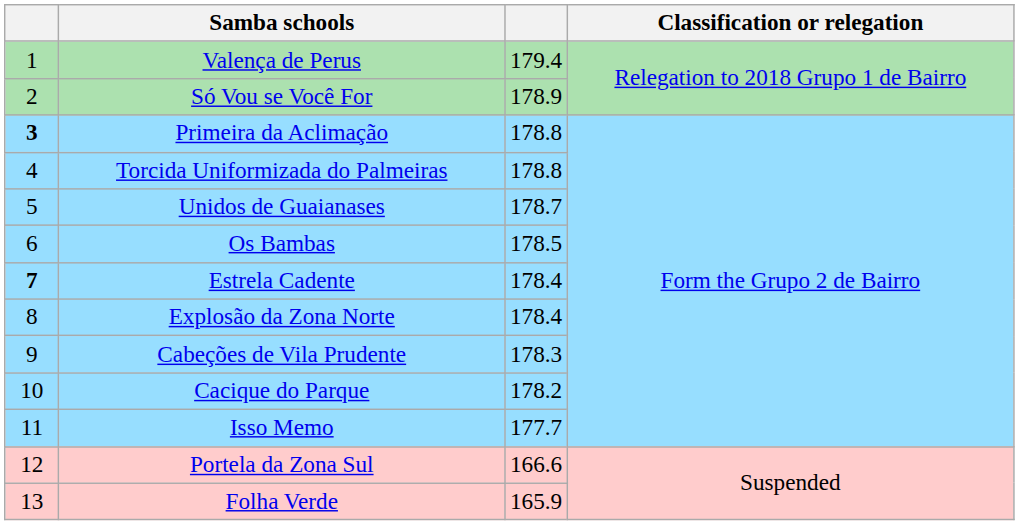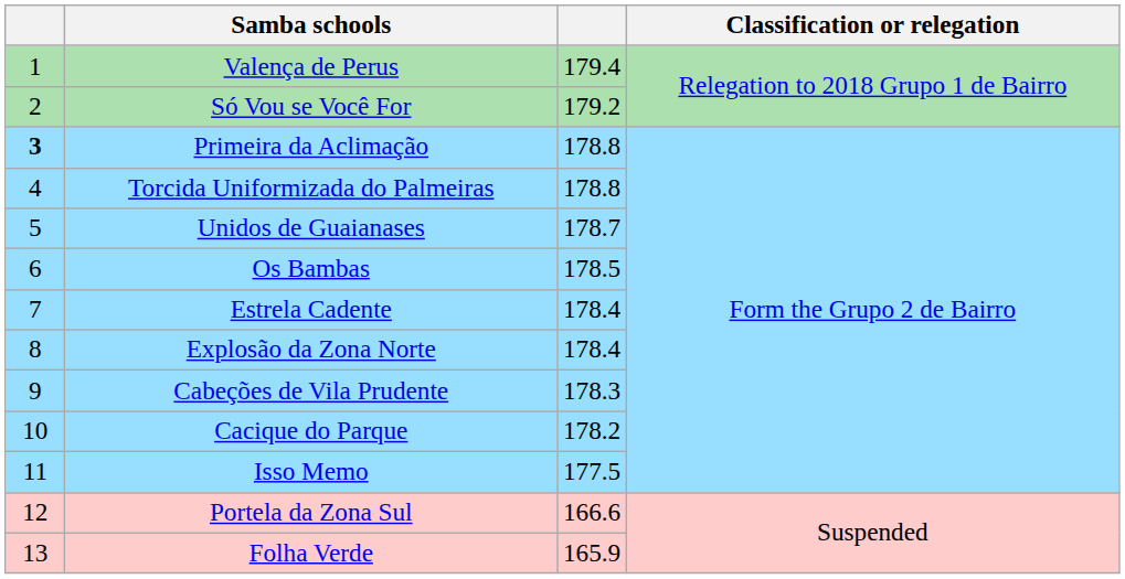 <table class="wikitable">
 <tr>
 <th width="30"></th>
 <th width="300">Samba schools</th>
 <th width="20"></th>
 <th width="300">Classification or relegation</th>
 </tr>
 <tr align="center">
 <td bgcolor=ACE1AF>1</td>
 <td bgcolor=ACE1AF><a href='#'>Valença de Perus</a></td>
 <td bgcolor=ACE1AF>179.4</td>
 <td rowspan=2 bgcolor=ACE1AF><a href='#'><span>Relegation to 2018 Grupo 1 de Bairro</span></a></td>
 </tr>
 <tr align="center">
 <td bgcolor=ACE1AF>2</td>
 <td bgcolor=ACE1AF><a href='#'>Só Vou se Você For</a></td>
-<td bgcolor=ACE1AF>178.9</td>
+<td bgcolor=ACE1AF>179.2</td>
 </tr>
 <tr align="center">
 <td bgcolor=97DEFF><strong>3</strong></td>
 <td bgcolor=97DEFF><a href='#'>Primeira da Aclimação</a></td>
 <td bgcolor=97DEFF>178.8</td>
 <td rowspan="9" bgcolor=97DEFF><a href='#'><span>Form the Grupo 2 de Bairro</span></a></td>
 </tr>
 <tr align="center">
 <td bgcolor=97DEFF>4</td>
 <td bgcolor=97DEFF><a href='#'>Torcida Uniformizada do Palmeiras</a></td>
 <td bgcolor=97DEFF>178.8</td>
 </tr>
 <tr align="center">
 <td bgcolor=97DEFF>5</td>
 <td bgcolor=97DEFF><a href='#'>Unidos de Guaianases</a></td>
 <td bgcolor=97DEFF>178.7</td>
 </tr>
 <tr align="center">
 <td bgcolor=97DEFF>6</td>
 <td bgcolor=97DEFF><a href='#'>Os Bambas</a></td>
 <td bgcolor=97DEFF>178.5</td>
 </tr>
 <tr align="center">
-<td bgcolor=97DEFF><strong>7</strong></td>
+<td bgcolor=97DEFF>7</td>
 <td bgcolor=97DEFF><a href='#'>Estrela Cadente</a></td>
 <td bgcolor=97DEFF>178.4</td>
 </tr>
 <tr align="center">
 <td bgcolor=97DEFF>8</td>
 <td bgcolor=97DEFF><a href='#'>Explosão da Zona Norte</a></td>
 <td bgcolor=97DEFF>178.4</td>
 </tr>
 <tr align="center">
 <td bgcolor=97DEFF>9</td>
 <td bgcolor=97DEFF><a href='#'>Cabeções de Vila Prudente</a></td>
 <td bgcolor=97DEFF>178.3</td>
 </tr>
 <tr align="center">
 <td bgcolor=97DEFF>10</td>
 <td bgcolor=97DEFF><a href='#'>Cacique do Parque</a></td>
 <td bgcolor=97DEFF>178.2</td>
 </tr>
 <tr align="center">
 <td bgcolor=97DEFF>11</td>
 <td bgcolor=97DEFF><a href='#'>Isso Memo</a></td>
-<td bgcolor=97DEFF>177.7</td>
+<td bgcolor=97DEFF>177.5</td>
 </tr>
 <tr align="center">
 <td bgcolor=FFCCCC>12</td>
 <td bgcolor=FFCCCC><a href='#'>Portela da Zona Sul</a></td>
 <td bgcolor=FFCCCC>166.6</td>
 <td rowspan="2" bgcolor=FFCCCC>Suspended</td>
 </tr>
 <tr align="center">
 <td bgcolor=FFCCCC>13</td>
 <td bgcolor=FFCCCC><a href='#'>Folha Verde</a></td>
 <td bgcolor=FFCCCC>165.9</td>
 </tr>
 </table>
